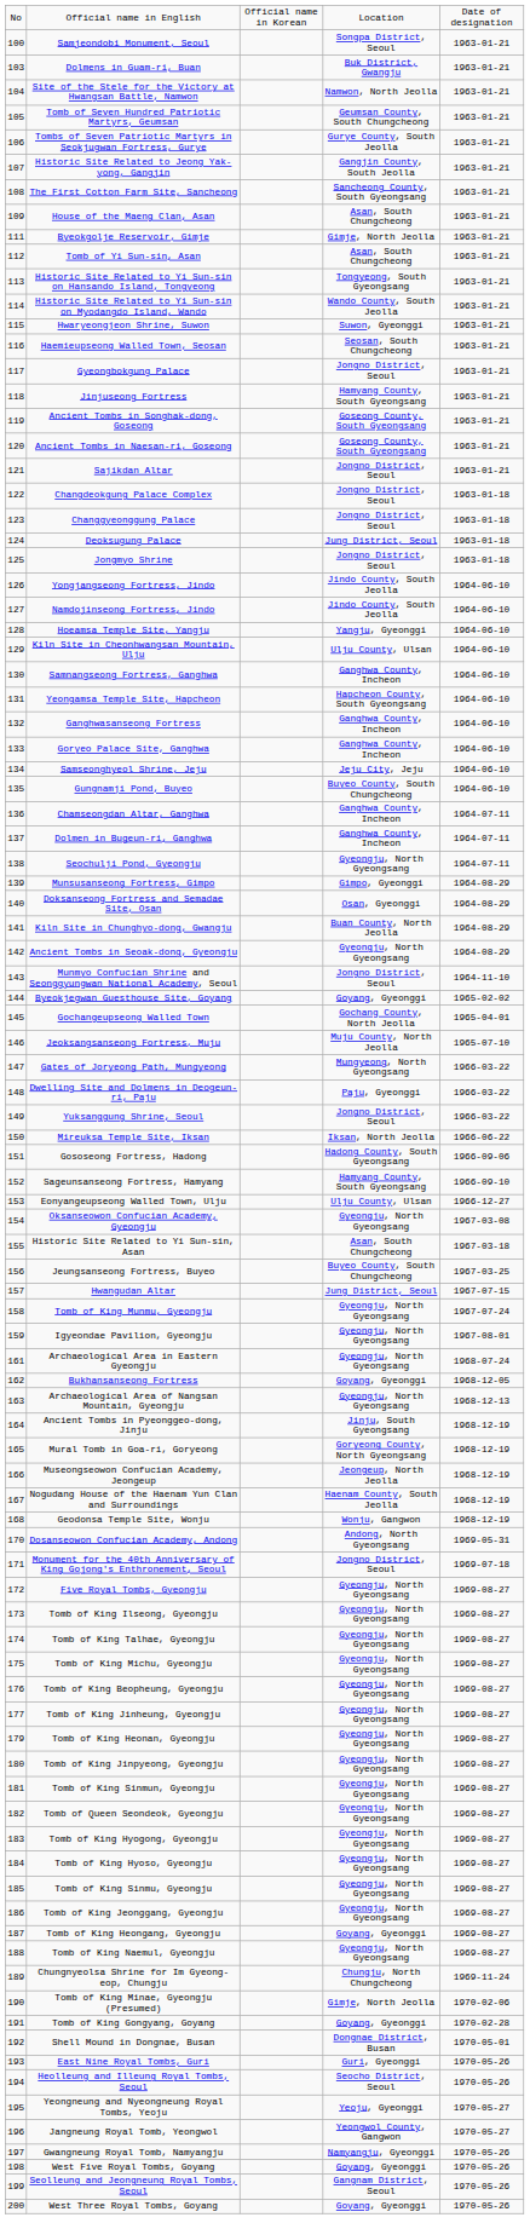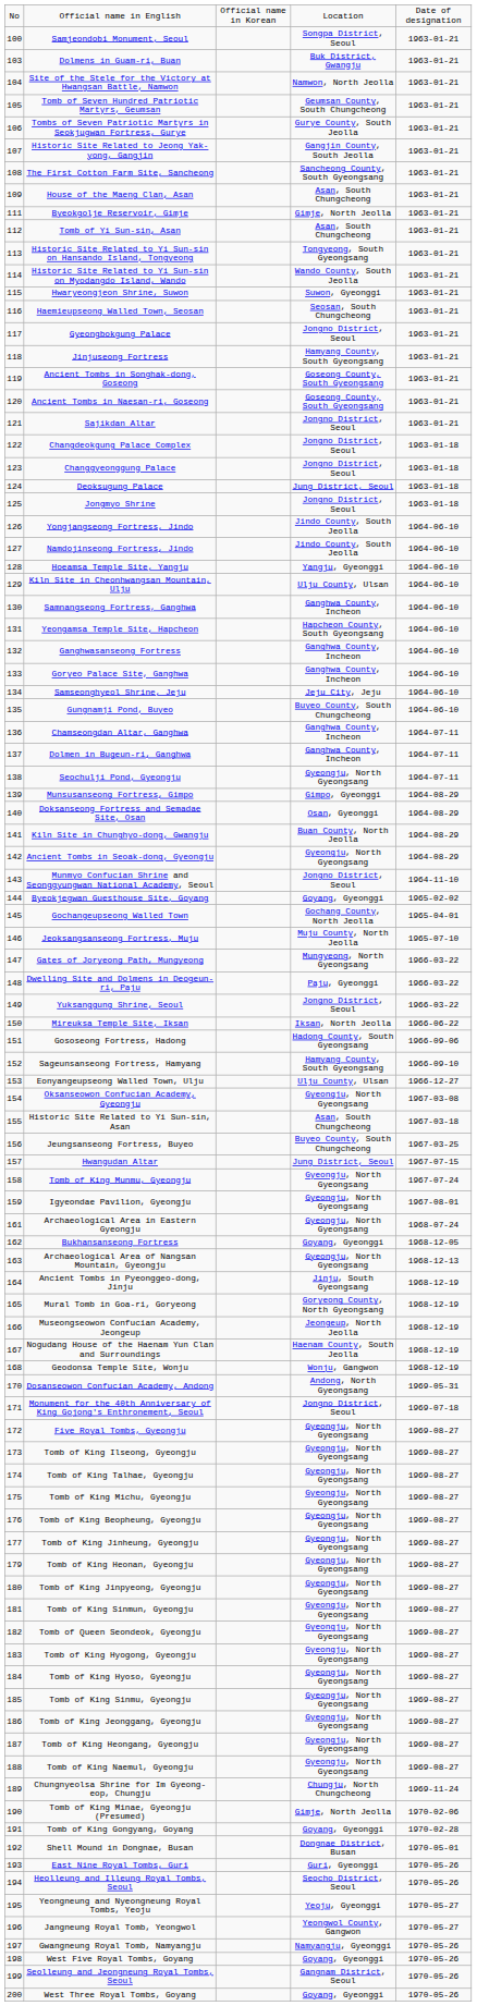 <table class="wikitable sortable mw-collapsible mw-collapsed" style="font-size:85%; text-align:center; max-width:120em">
 <tr>
 <td>No</td>
 <td>Official name in English</td>
 <td>Official name in Korean</td>
 <td>Location</td>
 <td>Date of designation</td>
 </tr>
 <tr>
 <td>100</td>
 <td><a href='#'>Samjeondobi Monument, Seoul</a></td>
 <td></td>
 <td><a href='#'>Songpa District</a>, Seoul</td>
 <td>1963-01-21</td>
 </tr>
 <tr>
 <td>103</td>
 <td><a href='#'>Dolmens in Guam-ri, Buan</a></td>
 <td></td>
 <td><a href='#'>Buk District, Gwangju</a></td>
 <td>1963-01-21</td>
 </tr>
 <tr>
 <td>104</td>
 <td><a href='#'>Site of the Stele for the Victory at Hwangsan Battle, Namwon</a></td>
 <td></td>
 <td><a href='#'>Namwon</a>, North Jeolla</td>
 <td>1963-01-21</td>
 </tr>
 <tr>
 <td>105</td>
 <td><a href='#'>Tomb of Seven Hundred Patriotic Martyrs, Geumsan</a></td>
 <td></td>
 <td><a href='#'>Geumsan County</a>, South Chungcheong</td>
 <td>1963-01-21</td>
 </tr>
 <tr>
 <td>106</td>
 <td><a href='#'>Tombs of Seven Patriotic Martyrs in Seokjugwan Fortress, Gurye</a></td>
 <td></td>
 <td><a href='#'>Gurye County</a>, South Jeolla</td>
 <td>1963-01-21</td>
 </tr>
 <tr>
 <td>107</td>
 <td><a href='#'>Historic Site Related to Jeong Yak-yong, Gangjin</a></td>
 <td></td>
 <td><a href='#'>Gangjin County</a>, South Jeolla</td>
 <td>1963-01-21</td>
 </tr>
 <tr>
 <td>108</td>
 <td><a href='#'>The First Cotton Farm Site, Sancheong</a></td>
 <td></td>
 <td><a href='#'>Sancheong County</a>, South Gyeongsang</td>
 <td>1963-01-21</td>
 </tr>
 <tr>
 <td>109</td>
 <td><a href='#'>House of the Maeng Clan, Asan</a></td>
 <td></td>
 <td><a href='#'>Asan</a>, South Chungcheong</td>
 <td>1963-01-21</td>
 </tr>
 <tr>
 <td>111</td>
 <td><a href='#'>Byeokgolje Reservoir, Gimje</a></td>
 <td></td>
 <td><a href='#'>Gimje</a>, North Jeolla</td>
 <td>1963-01-21</td>
 </tr>
 <tr>
 <td>112</td>
 <td><a href='#'>Tomb of Yi Sun-sin, Asan</a></td>
 <td></td>
 <td><a href='#'>Asan</a>, South Chungcheong</td>
 <td>1963-01-21</td>
 </tr>
 <tr>
 <td>113</td>
 <td><a href='#'>Historic Site Related to Yi Sun-sin on Hansando Island, Tongyeong</a></td>
 <td></td>
 <td><a href='#'>Tongyeong</a>, South Gyeongsang</td>
 <td>1963-01-21</td>
 </tr>
 <tr>
 <td>114</td>
 <td><a href='#'>Historic Site Related to Yi Sun-sin on Myodangdo Island, Wando</a></td>
 <td></td>
 <td><a href='#'>Wando County</a>, South Jeolla</td>
 <td>1963-01-21</td>
 </tr>
 <tr>
 <td>115</td>
 <td><a href='#'>Hwaryeongjeon Shrine, Suwon</a></td>
 <td></td>
 <td><a href='#'>Suwon</a>, Gyeonggi</td>
 <td>1963-01-21</td>
 </tr>
 <tr>
 <td>116</td>
 <td><a href='#'>Haemieupseong Walled Town, Seosan</a></td>
 <td></td>
 <td><a href='#'>Seosan</a>, South Chungcheong</td>
 <td>1963-01-21</td>
 </tr>
 <tr>
 <td>117</td>
 <td><a href='#'>Gyeongbokgung Palace</a></td>
 <td></td>
 <td><a href='#'>Jongno District</a>, Seoul</td>
 <td>1963-01-21</td>
 </tr>
 <tr>
 <td>118</td>
 <td><a href='#'>Jinjuseong Fortress</a></td>
 <td></td>
 <td><a href='#'>Hamyang County</a>, South Gyeongsang</td>
 <td>1963-01-21</td>
 </tr>
 <tr>
 <td>119</td>
 <td><a href='#'>Ancient Tombs in Songhak-dong, Goseong</a></td>
 <td></td>
 <td><a href='#'>Goseong County, South Gyeongsang</a></td>
 <td>1963-01-21</td>
 </tr>
 <tr>
 <td>120</td>
 <td><a href='#'>Ancient Tombs in Naesan-ri, Goseong</a></td>
 <td></td>
 <td><a href='#'>Goseong County, South Gyeongsang</a></td>
 <td>1963-01-21</td>
 </tr>
 <tr>
 <td>121</td>
 <td><a href='#'>Sajikdan Altar</a></td>
 <td></td>
 <td><a href='#'>Jongno District</a>, Seoul</td>
 <td>1963-01-21</td>
 </tr>
 <tr>
 <td>122</td>
 <td><a href='#'>Changdeokgung Palace Complex</a></td>
 <td></td>
 <td><a href='#'>Jongno District</a>, Seoul</td>
 <td>1963-01-18</td>
 </tr>
 <tr>
 <td>123</td>
 <td><a href='#'>Changgyeonggung Palace</a></td>
 <td></td>
 <td><a href='#'>Jongno District</a>, Seoul</td>
 <td>1963-01-18</td>
 </tr>
 <tr>
 <td>124</td>
 <td><a href='#'>Deoksugung Palace</a></td>
 <td></td>
 <td><a href='#'>Jung District, Seoul</a></td>
 <td>1963-01-18</td>
 </tr>
 <tr>
 <td>125</td>
 <td><a href='#'>Jongmyo Shrine</a></td>
 <td></td>
 <td><a href='#'>Jongno District</a>, Seoul</td>
 <td>1963-01-18</td>
 </tr>
 <tr>
 <td>126</td>
 <td><a href='#'>Yongjangseong Fortress, Jindo</a></td>
 <td></td>
 <td><a href='#'>Jindo County</a>, South Jeolla</td>
 <td>1964-06-10</td>
 </tr>
 <tr>
 <td>127</td>
 <td><a href='#'>Namdojinseong Fortress, Jindo</a></td>
 <td></td>
 <td><a href='#'>Jindo County</a>, South Jeolla</td>
 <td>1964-06-10</td>
 </tr>
 <tr>
 <td>128</td>
 <td><a href='#'>Hoeamsa Temple Site, Yangju</a></td>
 <td></td>
 <td><a href='#'>Yangju</a>, Gyeonggi</td>
 <td>1964-06-10</td>
 </tr>
 <tr>
 <td>129</td>
 <td><a href='#'>Kiln Site in Cheonhwangsan Mountain, Ulju</a></td>
 <td></td>
 <td><a href='#'>Ulju County</a>, Ulsan</td>
 <td>1964-06-10</td>
 </tr>
 <tr>
 <td>130</td>
 <td><a href='#'>Samnangseong Fortress, Ganghwa</a></td>
 <td></td>
 <td><a href='#'>Ganghwa County</a>, Incheon</td>
 <td>1964-06-10</td>
 </tr>
 <tr>
 <td>131</td>
 <td><a href='#'>Yeongamsa Temple Site, Hapcheon</a></td>
 <td></td>
 <td><a href='#'>Hapcheon County</a>, South Gyeongsang</td>
 <td>1964-06-10</td>
 </tr>
 <tr>
 <td>132</td>
 <td><a href='#'>Ganghwasanseong Fortress</a></td>
 <td></td>
 <td><a href='#'>Ganghwa County</a>, Incheon</td>
 <td>1964-06-10</td>
 </tr>
 <tr>
 <td>133</td>
 <td><a href='#'>Goryeo Palace Site, Ganghwa</a></td>
 <td></td>
 <td><a href='#'>Ganghwa County</a>, Incheon</td>
 <td>1964-06-10</td>
 </tr>
 <tr>
 <td>134</td>
 <td><a href='#'>Samseonghyeol Shrine, Jeju</a></td>
 <td></td>
 <td><a href='#'>Jeju City</a>, Jeju</td>
 <td>1964-06-10</td>
 </tr>
 <tr>
 <td>135</td>
 <td><a href='#'>Gungnamji Pond, Buyeo</a></td>
 <td></td>
 <td><a href='#'>Buyeo County</a>, South Chungcheong</td>
 <td>1964-06-10</td>
 </tr>
 <tr>
 <td>136</td>
 <td><a href='#'>Chamseongdan Altar, Ganghwa</a></td>
 <td></td>
 <td><a href='#'>Ganghwa County</a>, Incheon</td>
 <td>1964-07-11</td>
 </tr>
 <tr>
 <td>137</td>
 <td><a href='#'>Dolmen in Bugeun-ri, Ganghwa</a></td>
 <td></td>
 <td><a href='#'>Ganghwa County</a>, Incheon</td>
 <td>1964-07-11</td>
 </tr>
 <tr>
 <td>138</td>
 <td><a href='#'>Seochulji Pond, Gyeongju</a></td>
 <td></td>
 <td><a href='#'>Gyeongju</a>, North Gyeongsang</td>
 <td>1964-07-11</td>
 </tr>
 <tr>
 <td>139</td>
 <td><a href='#'>Munsusanseong Fortress, Gimpo</a></td>
 <td></td>
 <td><a href='#'>Gimpo</a>, Gyeonggi</td>
 <td>1964-08-29</td>
 </tr>
 <tr>
 <td>140</td>
 <td><a href='#'>Doksanseong Fortress and Semadae Site, Osan</a></td>
 <td></td>
 <td><a href='#'>Osan</a>, Gyeonggi</td>
 <td>1964-08-29</td>
 </tr>
 <tr>
 <td>141</td>
 <td><a href='#'>Kiln Site in Chunghyo-dong, Gwangju</a></td>
 <td></td>
 <td><a href='#'>Buan County</a>, North Jeolla</td>
 <td>1964-08-29</td>
 </tr>
 <tr>
 <td>142</td>
 <td><a href='#'>Ancient Tombs in Seoak-dong, Gyeongju</a></td>
 <td></td>
 <td><a href='#'>Gyeongju</a>, North Gyeongsang</td>
 <td>1964-08-29</td>
 </tr>
 <tr>
 <td>143</td>
 <td><a href='#'>Munmyo Confucian Shrine</a> and <a href='#'>Seonggyungwan National Academy</a>, Seoul</td>
 <td></td>
 <td><a href='#'>Jongno District</a>, Seoul</td>
 <td>1964-11-10</td>
 </tr>
 <tr>
 <td>144</td>
 <td><a href='#'>Byeokjegwan Guesthouse Site, Goyang</a></td>
 <td></td>
 <td><a href='#'>Goyang</a>, Gyeonggi</td>
 <td>1965-02-02</td>
 </tr>
 <tr>
 <td>145</td>
 <td><a href='#'>Gochangeupseong Walled Town</a></td>
 <td></td>
 <td><a href='#'>Gochang County</a>, North Jeolla</td>
 <td>1965-04-01</td>
 </tr>
 <tr>
 <td>146</td>
 <td><a href='#'>Jeoksangsanseong Fortress, Muju</a></td>
 <td></td>
 <td><a href='#'>Muju County</a>, North Jeolla</td>
 <td>1965-07-10</td>
 </tr>
 <tr>
 <td>147</td>
 <td><a href='#'>Gates of Joryeong Path, Mungyeong</a></td>
 <td></td>
 <td><a href='#'>Mungyeong</a>, North Gyeongsang</td>
 <td>1966-03-22</td>
 </tr>
 <tr>
 <td>148</td>
 <td><a href='#'>Dwelling Site and Dolmens in Deogeun-ri, Paju</a></td>
 <td></td>
 <td><a href='#'>Paju</a>, Gyeonggi</td>
 <td>1966-03-22</td>
 </tr>
 <tr>
 <td>149</td>
 <td><a href='#'>Yuksanggung Shrine, Seoul</a></td>
 <td></td>
 <td><a href='#'>Jongno District</a>, Seoul</td>
 <td>1966-03-22</td>
 </tr>
 <tr>
 <td>150</td>
 <td><a href='#'>Mireuksa Temple Site, Iksan</a></td>
 <td></td>
 <td><a href='#'>Iksan</a>, North Jeolla</td>
 <td>1966-06-22</td>
 </tr>
 <tr>
 <td>151</td>
 <td>Gososeong Fortress, Hadong</td>
 <td></td>
 <td><a href='#'>Hadong County</a>, South Gyeongsang</td>
 <td>1966-09-06</td>
 </tr>
 <tr>
 <td>152</td>
 <td>Sageunsanseong Fortress, Hamyang</td>
 <td></td>
 <td><a href='#'>Hamyang County</a>, South Gyeongsang</td>
 <td>1966-09-10</td>
 </tr>
 <tr>
 <td>153</td>
 <td>Eonyangeupseong Walled Town, Ulju</td>
 <td></td>
 <td><a href='#'>Ulju County</a>, Ulsan</td>
 <td>1966-12-27</td>
 </tr>
 <tr>
 <td>154</td>
 <td><a href='#'>Oksanseowon Confucian Academy, Gyeongju</a></td>
 <td></td>
 <td><a href='#'>Gyeongju</a>, North Gyeongsang</td>
 <td>1967-03-08</td>
 </tr>
 <tr>
 <td>155</td>
 <td>Historic Site Related to Yi Sun-sin, Asan</td>
 <td></td>
 <td><a href='#'>Asan</a>, South Chungcheong</td>
 <td>1967-03-18</td>
 </tr>
 <tr>
 <td>156</td>
 <td>Jeungsanseong Fortress, Buyeo</td>
 <td></td>
 <td><a href='#'>Buyeo County</a>, South Chungcheong</td>
 <td>1967-03-25</td>
 </tr>
 <tr>
 <td>157</td>
 <td><a href='#'>Hwangudan Altar</a></td>
 <td></td>
 <td><a href='#'>Jung District, Seoul</a></td>
 <td>1967-07-15</td>
 </tr>
 <tr>
 <td>158</td>
 <td><a href='#'>Tomb of King Munmu, Gyeongju</a></td>
 <td></td>
 <td><a href='#'>Gyeongju</a>, North Gyeongsang</td>
 <td>1967-07-24</td>
 </tr>
 <tr>
 <td>159</td>
 <td>Igyeondae Pavilion, Gyeongju</td>
 <td></td>
 <td><a href='#'>Gyeongju</a>, North Gyeongsang</td>
 <td>1967-08-01</td>
 </tr>
 <tr>
 <td>161</td>
 <td>Archaeological Area in Eastern Gyeongju</td>
 <td></td>
 <td><a href='#'>Gyeongju</a>, North Gyeongsang</td>
 <td>1968-07-24</td>
 </tr>
 <tr>
 <td>162</td>
 <td><a href='#'>Bukhansanseong Fortress</a></td>
 <td></td>
 <td><a href='#'>Goyang</a>, Gyeonggi</td>
 <td>1968-12-05</td>
 </tr>
 <tr>
 <td>163</td>
 <td>Archaeological Area of Nangsan Mountain, Gyeongju</td>
 <td></td>
 <td><a href='#'>Gyeongju</a>, North Gyeongsang</td>
 <td>1968-12-13</td>
 </tr>
 <tr>
 <td>164</td>
 <td>Ancient Tombs in Pyeonggeo-dong, Jinju</td>
 <td></td>
 <td><a href='#'>Jinju</a>, South Gyeongsang</td>
 <td>1968-12-19</td>
 </tr>
 <tr>
 <td>165</td>
 <td>Mural Tomb in Goa-ri, Goryeong</td>
 <td></td>
 <td><a href='#'>Goryeong County</a>, North Gyeongsang</td>
 <td>1968-12-19</td>
 </tr>
 <tr>
 <td>166</td>
 <td>Museongseowon Confucian Academy, Jeongeup</td>
 <td></td>
 <td><a href='#'>Jeongeup</a>, North Jeolla</td>
 <td>1968-12-19</td>
 </tr>
 <tr>
 <td>167</td>
 <td>Nogudang House of the Haenam Yun Clan and Surroundings</td>
 <td></td>
 <td><a href='#'>Haenam County</a>, South Jeolla</td>
 <td>1968-12-19</td>
 </tr>
 <tr>
 <td>168</td>
 <td>Geodonsa Temple Site, Wonju</td>
 <td></td>
 <td><a href='#'>Wonju</a>, Gangwon</td>
 <td>1968-12-19</td>
 </tr>
 <tr>
 <td>170</td>
 <td><a href='#'>Dosanseowon Confucian Academy, Andong</a></td>
 <td></td>
 <td><a href='#'>Andong</a>, North Gyeongsang</td>
 <td>1969-05-31</td>
 </tr>
 <tr>
 <td>171</td>
 <td><a href='#'>Monument for the 40th Anniversary of King Gojong's Enthronement, Seoul</a></td>
 <td></td>
 <td><a href='#'>Jongno District</a>, Seoul</td>
 <td>1969-07-18</td>
 </tr>
 <tr>
 <td>172</td>
 <td><a href='#'>Five Royal Tombs, Gyeongju</a></td>
 <td></td>
 <td><a href='#'>Gyeongju</a>, North Gyeongsang</td>
 <td>1969-08-27</td>
 </tr>
 <tr>
 <td>173</td>
 <td>Tomb of King Ilseong, Gyeongju</td>
 <td></td>
 <td><a href='#'>Gyeongju</a>, North Gyeongsang</td>
 <td>1969-08-27</td>
 </tr>
 <tr>
 <td>174</td>
 <td>Tomb of King Talhae, Gyeongju</td>
 <td></td>
 <td><a href='#'>Gyeongju</a>, North Gyeongsang</td>
 <td>1969-08-27</td>
 </tr>
 <tr>
 <td>175</td>
 <td>Tomb of King Michu, Gyeongju</td>
 <td></td>
 <td><a href='#'>Gyeongju</a>, North Gyeongsang</td>
 <td>1969-08-27</td>
 </tr>
 <tr>
 <td>176</td>
 <td>Tomb of King Beopheung, Gyeongju</td>
 <td></td>
 <td><a href='#'>Gyeongju</a>, North Gyeongsang</td>
 <td>1969-08-27</td>
 </tr>
 <tr>
 <td>177</td>
 <td>Tomb of King Jinheung, Gyeongju</td>
 <td></td>
 <td><a href='#'>Gyeongju</a>, North Gyeongsang</td>
 <td>1969-08-27</td>
 </tr>
 <tr>
 <td>179</td>
 <td>Tomb of King Heonan, Gyeongju</td>
 <td></td>
 <td><a href='#'>Gyeongju</a>, North Gyeongsang</td>
 <td>1969-08-27</td>
 </tr>
 <tr>
 <td>180</td>
 <td>Tomb of King Jinpyeong, Gyeongju</td>
 <td></td>
 <td><a href='#'>Gyeongju</a>, North Gyeongsang</td>
 <td>1969-08-27</td>
 </tr>
 <tr>
 <td>181</td>
 <td>Tomb of King Sinmun, Gyeongju</td>
 <td></td>
 <td><a href='#'>Gyeongju</a>, North Gyeongsang</td>
 <td>1969-08-27</td>
 </tr>
 <tr>
 <td>182</td>
 <td>Tomb of Queen Seondeok, Gyeongju</td>
 <td></td>
 <td><a href='#'>Gyeongju</a>, North Gyeongsang</td>
 <td>1969-08-27</td>
 </tr>
 <tr>
 <td>183</td>
 <td>Tomb of King Hyogong, Gyeongju</td>
 <td></td>
 <td><a href='#'>Gyeongju</a>, North Gyeongsang</td>
 <td>1969-08-27</td>
 </tr>
 <tr>
 <td>184</td>
 <td>Tomb of King Hyoso, Gyeongju</td>
 <td></td>
 <td><a href='#'>Gyeongju</a>, North Gyeongsang</td>
 <td>1969-08-27</td>
 </tr>
 <tr>
 <td>185</td>
 <td>Tomb of King Sinmu, Gyeongju</td>
 <td></td>
 <td><a href='#'>Gyeongju</a>, North Gyeongsang</td>
 <td>1969-08-27</td>
 </tr>
 <tr>
 <td>186</td>
 <td>Tomb of King Jeonggang, Gyeongju</td>
 <td></td>
 <td><a href='#'>Gyeongju</a>, North Gyeongsang</td>
 <td>1969-08-27</td>
 </tr>
 <tr>
 <td>187</td>
 <td>Tomb of King Heongang, Gyeongju</td>
 <td></td>
-<td><a href='#'>Goyang</a>, Gyeonggi</td>
+<td><a href='#'>Gyeongju</a>, North Gyeongsang</td>
 <td>1969-08-27</td>
 </tr>
 <tr>
 <td>188</td>
 <td>Tomb of King Naemul, Gyeongju</td>
 <td></td>
 <td><a href='#'>Gyeongju</a>, North Gyeongsang</td>
 <td>1969-08-27</td>
 </tr>
 <tr>
 <td>189</td>
 <td>Chungnyeolsa Shrine for Im Gyeong-eop, Chungju</td>
 <td></td>
 <td><a href='#'>Chungju</a>, North Chungcheong</td>
 <td>1969-11-24</td>
 </tr>
 <tr>
 <td>190</td>
 <td>Tomb of King Minae, Gyeongju (Presumed)</td>
 <td></td>
 <td><a href='#'>Gimje</a>, North Jeolla</td>
 <td>1970-02-06</td>
 </tr>
 <tr>
 <td>191</td>
 <td>Tomb of King Gongyang, Goyang</td>
 <td></td>
 <td><a href='#'>Goyang</a>, Gyeonggi</td>
 <td>1970-02-28</td>
 </tr>
 <tr>
 <td>192</td>
 <td>Shell Mound in Dongnae, Busan</td>
 <td></td>
 <td><a href='#'>Dongnae District</a>, Busan</td>
 <td>1970-05-01</td>
 </tr>
 <tr>
 <td>193</td>
 <td><a href='#'>East Nine Royal Tombs, Guri</a></td>
 <td></td>
 <td><a href='#'>Guri</a>, Gyeonggi</td>
 <td>1970-05-26</td>
 </tr>
 <tr>
 <td>194</td>
 <td><a href='#'>Heolleung and Illeung Royal Tombs, Seoul</a></td>
 <td></td>
 <td><a href='#'>Seocho District</a>, Seoul</td>
 <td>1970-05-26</td>
 </tr>
 <tr>
 <td>195</td>
 <td>Yeongneung and Nyeongneung Royal Tombs, Yeoju</td>
 <td></td>
 <td><a href='#'>Yeoju</a>, Gyeonggi</td>
 <td>1970-05-27</td>
 </tr>
 <tr>
 <td>196</td>
 <td>Jangneung Royal Tomb, Yeongwol</td>
 <td></td>
 <td><a href='#'>Yeongwol County</a>, Gangwon</td>
 <td>1970-05-27</td>
 </tr>
 <tr>
 <td>197</td>
 <td>Gwangneung Royal Tomb, Namyangju</td>
 <td></td>
 <td><a href='#'>Namyangju</a>, Gyeonggi</td>
 <td>1970-05-26</td>
 </tr>
 <tr>
 <td>198</td>
 <td>West Five Royal Tombs, Goyang</td>
 <td></td>
 <td><a href='#'>Goyang</a>, Gyeonggi</td>
 <td>1970-05-26</td>
 </tr>
 <tr>
 <td>199</td>
 <td><a href='#'>Seolleung and Jeongneung Royal Tombs, Seoul</a></td>
 <td></td>
 <td><a href='#'>Gangnam District</a>, Seoul</td>
 <td>1970-05-26</td>
 </tr>
 <tr>
 <td>200</td>
 <td>West Three Royal Tombs, Goyang</td>
 <td></td>
 <td><a href='#'>Goyang</a>, Gyeonggi</td>
 <td>1970-05-26</td>
 </tr>
 </table>
